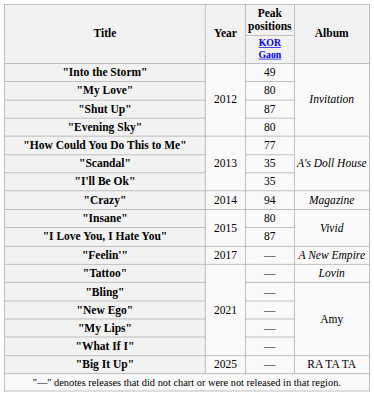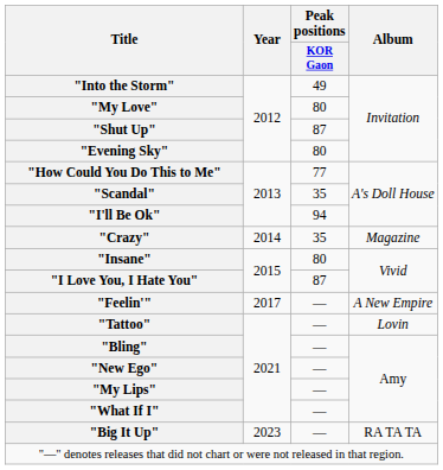 <table class="wikitable plainrowheaders" style="text-align:center;">
 <tr>
 <th scope="col" rowspan="2" style="width:17em;">Title</th>
 <th scope="col" rowspan="2" style="width:3em;">Year</th>
 <th scope="col">Peak positions</th>
 <th scope="col" rowspan="2">Album</th>
 </tr>
 <tr>
 <th style="width:3em;font-size:85%"><a href='#'>KOR<br>Gaon</a><br></th>
 </tr>
 <tr>
 <th scope="row">"Into the Storm"</th>
 <td rowspan="4">2012</td>
 <td>49</td>
 <td rowspan="4"><em>Invitation</em></td>
 </tr>
 <tr>
 <th scope="row">"My Love"</th>
 <td>80</td>
 </tr>
 <tr>
 <th scope="row">"Shut Up"</th>
 <td>87</td>
 </tr>
 <tr>
 <th scope="row">"Evening Sky"</th>
 <td>80</td>
 </tr>
 <tr>
 <th scope="row">"How Could You Do This to Me"</th>
 <td rowspan="3">2013</td>
 <td>77</td>
 <td rowspan="3"><em>A's Doll House</em></td>
 </tr>
 <tr>
 <th scope="row">"Scandal"</th>
 <td>35</td>
 </tr>
 <tr>
 <th scope="row">"I'll Be Ok"</th>
-<td>35</td>
+<td>94</td>
 </tr>
 <tr>
 <th scope="row">"Crazy"</th>
 <td>2014</td>
-<td>94</td>
+<td>35</td>
 <td><em>Magazine</em></td>
 </tr>
 <tr>
 <th scope="row">"Insane"</th>
 <td rowspan="2">2015</td>
 <td>80</td>
 <td rowspan="2"><em>Vivid</em></td>
 </tr>
 <tr>
 <th scope="row">"I Love You, I Hate You"</th>
 <td>87</td>
 </tr>
 <tr>
 <th scope="row">"Feelin'"<br></th>
 <td>2017</td>
 <td>—</td>
 <td><em>A New Empire</em></td>
 </tr>
 <tr>
 <th scope="row">"Tattoo"</th>
 <td rowspan="5">2021</td>
 <td>—</td>
 <td><em>Lovin<strong></td>
 </tr>
 <tr>
 <th scope="row">"Bling"</th>
 <td>—</td>
 <td rowspan="4"></em>Amy<em></td>
 </tr>
 <tr>
 <th scope="row">"New Ego"</th>
 <td>—</td>
 </tr>
 <tr>
 <th scope="row">"My Lips"</th>
 <td>—</td>
 </tr>
 <tr>
 <th scope="row">"What If I"</th>
 <td>—</td>
 </tr>
 <tr>
 <th scope="row">"Big It Up"</th>
-<td>2025</td>
+<td>2023</td>
 <td>—</td>
 <td></em>RA TA TA<em></td>
 </tr>
 <tr>
 <td colspan="4" style="font-size:90%">"—" denotes releases that did not chart or were not released in that region.</td>
 </tr>
 </table>
